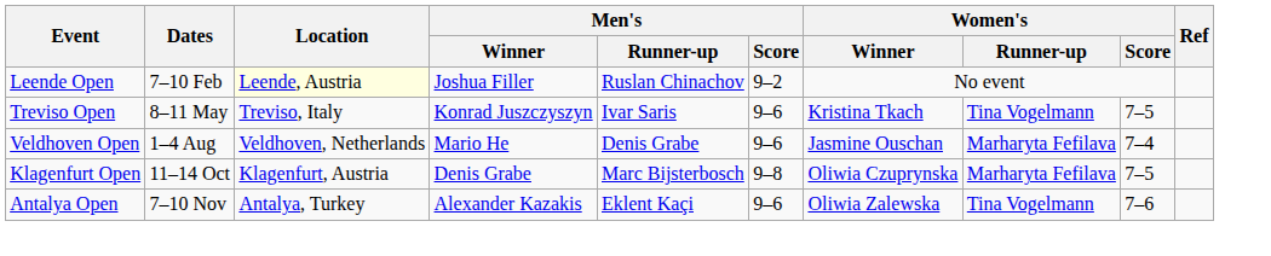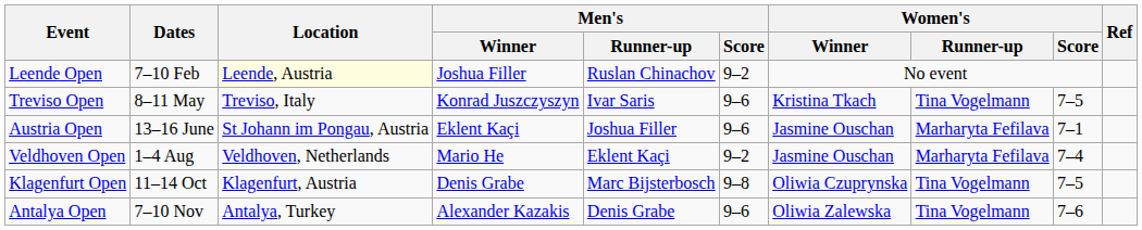 <table class="wikitable sortable">
 <tr>
 <th rowspan="2" style="text-align:center;">Event</th>
 <th rowspan="2" style="text-align:center;">Dates</th>
 <th rowspan="2" style="text-align:center;">Location</th>
 <th colspan="3" style="text-align:center;">Men's</th>
 <th colspan="3" style="text-align:center;">Women's</th>
 <th rowspan="2" style="text-align:center;">Ref</th>
 </tr>
 <tr>
 <th>Winner</th>
 <th>Runner-up</th>
 <th>Score</th>
 <th>Winner</th>
 <th>Runner-up</th>
 <th>Score</th>
 </tr>
 <tr>
 <td><a href='#'>Leende Open</a></td>
 <td>7–10 Feb</td>
 <td style="background: lightyellow;"><a href='#'>Leende</a>, Austria</td>
 <td><a href='#'>Joshua Filler</a></td>
 <td><a href='#'>Ruslan Chinachov</a></td>
 <td>9–2</td>
 <td colspan="3" style="text-align:center;">No event</td>
 <td></td>
 </tr>
 <tr>
 <td><a href='#'>Treviso Open</a></td>
 <td>8–11 May</td>
 <td><a href='#'>Treviso</a>, Italy</td>
 <td><a href='#'>Konrad Juszczyszyn</a></td>
 <td><a href='#'>Ivar Saris</a></td>
 <td>9–6</td>
 <td><a href='#'>Kristina Tkach</a></td>
 <td><a href='#'>Tina Vogelmann</a></td>
 <td>7–5</td>
 <td></td>
 </tr>
 <tr>
+<td><a href='#'>Austria Open</a></td>
+<td>13–16 June</td>
+<td><a href='#'>St Johann im Pongau</a>, Austria</td>
+<td><a href='#'>Eklent Kaçi</a></td>
+<td><a href='#'>Joshua Filler</a></td>
+<td>9–6</td>
+<td><a href='#'>Jasmine Ouschan</a></td>
+<td><a href='#'>Marharyta Fefilava</a></td>
+<td>7–1</td>
+<td></td>
+</tr>
+<tr>
 <td><a href='#'>Veldhoven Open</a></td>
 <td>1–4 Aug</td>
 <td><a href='#'>Veldhoven</a>, Netherlands</td>
 <td><a href='#'>Mario He</a></td>
-<td><a href='#'>Denis Grabe</a></td>
-<td>9–6</td>
+<td><a href='#'>Eklent Kaçi</a></td>
+<td>9–2</td>
 <td><a href='#'>Jasmine Ouschan</a></td>
 <td><a href='#'>Marharyta Fefilava</a></td>
 <td>7–4</td>
 <td></td>
 </tr>
 <tr>
 <td><a href='#'>Klagenfurt Open</a></td>
 <td>11–14 Oct</td>
 <td><a href='#'>Klagenfurt</a>, Austria</td>
 <td><a href='#'>Denis Grabe</a></td>
 <td><a href='#'>Marc Bijsterbosch</a></td>
 <td>9–8</td>
 <td><a href='#'>Oliwia Czuprynska</a></td>
-<td><a href='#'>Marharyta Fefilava</a></td>
+<td><a href='#'>Tina Vogelmann</a></td>
 <td>7–5</td>
 <td></td>
 </tr>
 <tr>
 <td><a href='#'>Antalya Open</a></td>
 <td>7–10 Nov</td>
 <td><a href='#'>Antalya</a>, Turkey</td>
 <td><a href='#'>Alexander Kazakis</a></td>
-<td><a href='#'>Eklent Kaçi</a></td>
+<td><a href='#'>Denis Grabe</a></td>
 <td>9–6</td>
 <td><a href='#'>Oliwia Zalewska</a></td>
 <td><a href='#'>Tina Vogelmann</a></td>
 <td>7–6</td>
 <td></td>
 </tr>
 </table>
